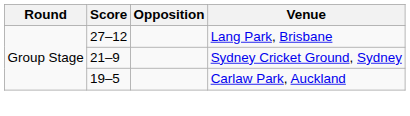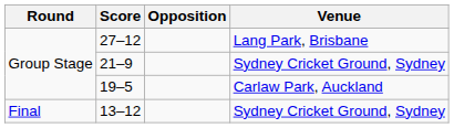 <table class="wikitable">
 <tr>
 <th>Round</th>
 <th>Score</th>
 <th>Opposition</th>
 <th>Venue</th>
 </tr>
 <tr>
 <td rowspan="3">Group Stage</td>
 <td>27–12</td>
 <td></td>
 <td><a href='#'>Lang Park</a>, <a href='#'>Brisbane</a></td>
 </tr>
 <tr>
 <td>21–9</td>
 <td></td>
 <td><a href='#'>Sydney Cricket Ground</a>, <a href='#'>Sydney</a></td>
 </tr>
 <tr>
 <td>19–5</td>
 <td></td>
 <td><a href='#'>Carlaw Park</a>, <a href='#'>Auckland</a></td>
 </tr>
+<tr>
+<td><a href='#'>Final</a></td>
+<td>13–12</td>
+<td></td>
+<td><a href='#'>Sydney Cricket Ground</a>, <a href='#'>Sydney</a></td>
+</tr>
 </table>
